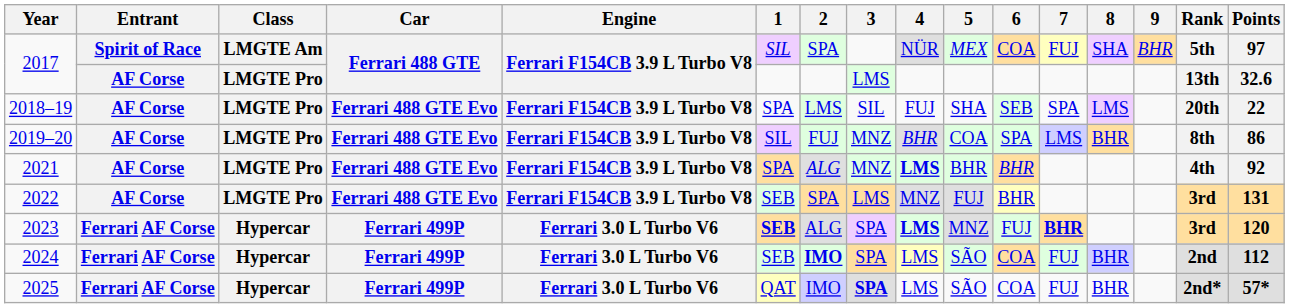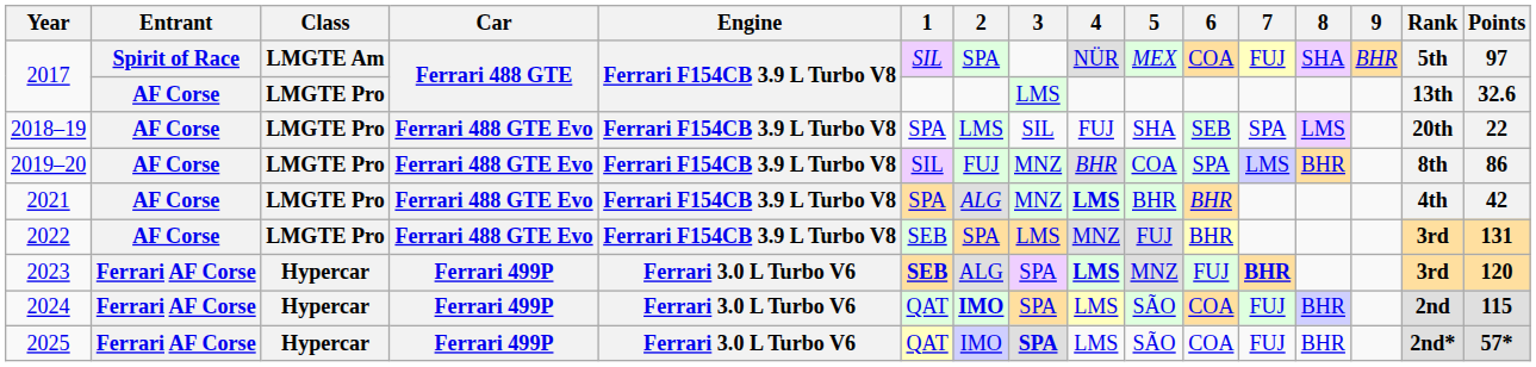 <table class="wikitable" style="text-align:center; font-size:85%">
 <tr>
 <th>Year</th>
 <th>Entrant</th>
 <th>Class</th>
 <th>Car</th>
 <th>Engine</th>
 <th>1</th>
 <th>2</th>
 <th>3</th>
 <th>4</th>
 <th>5</th>
 <th>6</th>
 <th>7</th>
 <th>8</th>
 <th>9</th>
 <th>Rank</th>
 <th>Points</th>
 </tr>
 <tr>
 <td rowspan=2><a href='#'>2017</a></td>
 <th nowrap><a href='#'>Spirit of Race</a></th>
 <th nowrap>LMGTE Am</th>
 <th rowspan=2 nowrap><a href='#'>Ferrari 488 GTE</a></th>
 <th rowspan=2 nowrap><a href='#'>Ferrari F154CB</a> 3.9 L Turbo V8</th>
 <td style="background:#EFCFFF;"><em><a href='#'>SIL</a></em><br></td>
 <td style="background:#DFFFDF;"><a href='#'>SPA</a><br></td>
 <td></td>
 <td style="background:#DFDFDF;"><a href='#'>NÜR</a><br></td>
 <td style="background:#DFFFDF;"><em><a href='#'>MEX</a></em><br></td>
 <td style="background:#FFDF9F;"><a href='#'>COA</a><br></td>
 <td style="background:#FFFFBF;"><a href='#'>FUJ</a><br></td>
 <td style="background:#EFCFFF;"><a href='#'>SHA</a><br></td>
 <td style="background:#FFDF9F;"><em><a href='#'>BHR</a></em><br></td>
 <th>5th</th>
 <th>97</th>
 </tr>
 <tr>
 <th nowrap><a href='#'>AF Corse</a></th>
 <th nowrap>LMGTE Pro</th>
 <td></td>
 <td></td>
 <td style="background:#DFFFDF;"><a href='#'>LMS</a><br></td>
 <td></td>
 <td></td>
 <td></td>
 <td></td>
 <td></td>
 <td></td>
 <th>13th</th>
 <th>32.6</th>
 </tr>
 <tr>
 <td nowrap><a href='#'>2018–19</a></td>
 <th nowrap><a href='#'>AF Corse</a></th>
 <th nowrap>LMGTE Pro</th>
 <th nowrap><a href='#'>Ferrari 488 GTE Evo</a></th>
 <th nowrap><a href='#'>Ferrari F154CB</a> 3.9 L Turbo V8</th>
 <td><a href='#'>SPA</a></td>
 <td style="background:#DFFFDF;"><a href='#'>LMS</a><br></td>
 <td><a href='#'>SIL</a></td>
 <td><a href='#'>FUJ</a></td>
 <td><a href='#'>SHA</a></td>
 <td style="background:#DFFFDF;"><a href='#'>SEB</a><br></td>
 <td><a href='#'>SPA</a></td>
 <td style="background:#EFCFFF;"><a href='#'>LMS</a><br></td>
 <td></td>
 <th>20th</th>
 <th>22</th>
 </tr>
 <tr>
 <td nowrap><a href='#'>2019–20</a></td>
 <th nowrap><a href='#'>AF Corse</a></th>
 <th nowrap>LMGTE Pro</th>
 <th nowrap><a href='#'>Ferrari 488 GTE Evo</a></th>
 <th nowrap><a href='#'>Ferrari F154CB</a> 3.9 L Turbo V8</th>
 <td style="background:#EFCFFF;"><a href='#'>SIL</a><br></td>
 <td style="background:#DFFFDF;"><a href='#'>FUJ</a><br></td>
 <td style="background:#DFFFDF;"><a href='#'>MNZ</a><br></td>
 <td style="background:#DFDFDF;"><em><a href='#'>BHR</a></em><br></td>
 <td style="background:#DFFFDF;"><a href='#'>COA</a><br></td>
 <td style="background:#DFFFDF;"><a href='#'>SPA</a><br></td>
 <td style="background:#CFCFFF;"><a href='#'>LMS</a><br></td>
 <td style="background:#FFDF9F;"><a href='#'>BHR</a><br></td>
 <td></td>
 <th>8th</th>
 <th>86</th>
 </tr>
 <tr>
 <td><a href='#'>2021</a></td>
 <th nowrap><a href='#'>AF Corse</a></th>
 <th nowrap>LMGTE Pro</th>
 <th nowrap><a href='#'>Ferrari 488 GTE Evo</a></th>
 <th nowrap><a href='#'>Ferrari F154CB</a> 3.9 L Turbo V8</th>
 <td style="background:#FFDF9F;"><a href='#'>SPA</a><br></td>
 <td style="background:#DFDFDF;"><em><a href='#'>ALG</a></em><br></td>
 <td style="background:#DFFFDF;"><a href='#'>MNZ</a><br></td>
 <td style="background:#DFFFDF;"><strong><a href='#'>LMS</a></strong><br></td>
 <td style="background:#DFFFDF;"><a href='#'>BHR</a><br></td>
 <td style="background:#FFDF9F;"><em><a href='#'>BHR</a></em><br></td>
 <td></td>
 <td></td>
 <td></td>
 <th>4th</th>
-<th>92</th>
+<th>42</th>
 </tr>
 <tr>
 <td><a href='#'>2022</a></td>
 <th nowrap><a href='#'>AF Corse</a></th>
 <th nowrap>LMGTE Pro</th>
 <th nowrap><a href='#'>Ferrari 488 GTE Evo</a></th>
 <th nowrap><a href='#'>Ferrari F154CB</a> 3.9 L Turbo V8</th>
 <td style="background:#DFFFDF;"><a href='#'>SEB</a><br></td>
 <td style="background:#FFDF9F;"><a href='#'>SPA</a><br></td>
 <td style="background:#FFDF9F;"><a href='#'>LMS</a><br></td>
 <td style="background:#DFDFDF;"><a href='#'>MNZ</a><br></td>
 <td style="background:#DFDFDF;"><a href='#'>FUJ</a><br></td>
 <td style="background:#FFFFBF;"><a href='#'>BHR</a><br></td>
 <td></td>
 <td></td>
 <td></td>
 <th style="background:#FFDF9F;">3rd</th>
 <th style="background:#FFDF9F;">131</th>
 </tr>
 <tr>
 <td><a href='#'>2023</a></td>
 <th nowrap><a href='#'>Ferrari</a> <a href='#'>AF Corse</a></th>
 <th>Hypercar</th>
 <th nowrap><a href='#'>Ferrari 499P</a></th>
 <th nowrap><a href='#'>Ferrari</a> 3.0 L Turbo V6</th>
 <td style="background:#FFDF9F;"><strong><a href='#'>SEB</a></strong><br></td>
 <td style="background:#DFDFDF;"><a href='#'>ALG</a><br></td>
 <td style="background:#EFCFFF;"><a href='#'>SPA</a><br></td>
 <td style="background:#DFFFDF;"><strong><a href='#'>LMS</a></strong><br></td>
 <td style="background:#DFDFDF;"><a href='#'>MNZ</a><br></td>
 <td style="background:#DFFFDF;"><a href='#'>FUJ</a><br></td>
 <td style="background:#FFDF9F;"><strong><a href='#'>BHR</a><br></strong></td>
 <td></td>
 <td></td>
 <th style="background:#FFDF9F;">3rd</th>
 <th style="background:#FFDF9F;">120</th>
 </tr>
 <tr>
 <td><a href='#'>2024</a></td>
 <th nowrap><a href='#'>Ferrari</a> <a href='#'>AF Corse</a></th>
 <th>Hypercar</th>
 <th nowrap><a href='#'>Ferrari 499P</a></th>
 <th nowrap><a href='#'>Ferrari</a> 3.0 L Turbo V6</th>
-<td style="background:#DFFFDF;"><a href='#'>SEB</a><br></td>
+<td style="background:#DFFFDF;"><a href='#'>QAT</a><br></td>
 <td style="background:#DFFFDF;"><strong><a href='#'>IMO</a></strong><br></td>
 <td style="background:#FFDF9F;"><a href='#'>SPA</a><br></td>
 <td style="background:#FFFFBF;"><a href='#'>LMS</a><br></td>
 <td style="background:#DFFFDF;"><a href='#'>SÃO</a><br></td>
 <td style="background:#FFDF9F;"><a href='#'>COA</a><br></td>
 <td style="background:#DFFFDF;"><a href='#'>FUJ</a><br></td>
 <td style="background:#CFCFFF;"><a href='#'>BHR</a><br></td>
 <td></td>
 <th style="background:#DFDFDF;">2nd</th>
-<th style="background:#DFDFDF;">112</th>
+<th style="background:#DFDFDF;">115</th>
 </tr>
 <tr>
 <td><a href='#'>2025</a></td>
 <th><a href='#'>Ferrari</a> <a href='#'>AF Corse</a></th>
 <th>Hypercar</th>
 <th><a href='#'>Ferrari 499P</a></th>
 <th><a href='#'>Ferrari</a> 3.0 L Turbo V6</th>
 <td style="background:#FFFFBF;"><a href='#'>QAT</a><br></td>
 <td style="background:#CFCFFF;"><a href='#'>IMO</a><br></td>
 <td style="background:#DFDFDF;"><strong><a href='#'>SPA</a></strong><br></td>
 <td style="background:#;"><a href='#'>LMS</a><br></td>
 <td style="background:#;"><a href='#'>SÃO</a><br></td>
 <td style="background:#;"><a href='#'>COA</a><br></td>
 <td style="background:#;"><a href='#'>FUJ</a><br></td>
 <td style="background:#;"><a href='#'>BHR</a><br></td>
 <td></td>
 <th style="background:#DFDFDF;">2nd*</th>
 <th style="background:#DFDFDF;">57*</th>
 </tr>
 </table>
